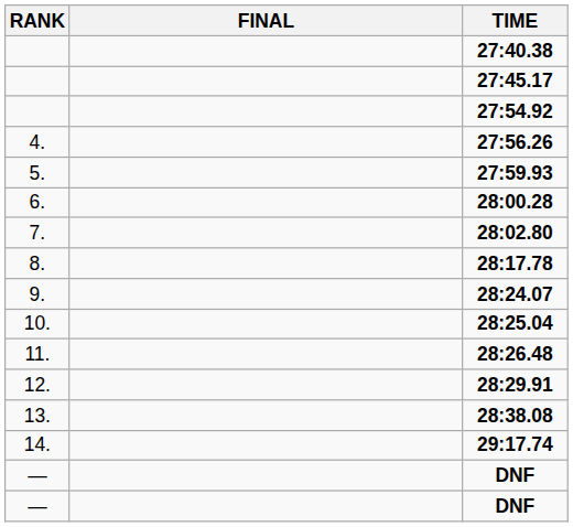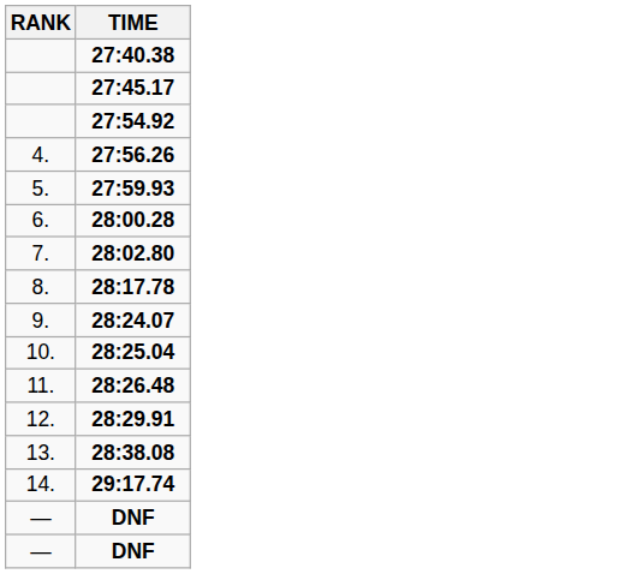 <table class="wikitable" style="border-collapse: collapse; font-size: 90%;">
 <tr>
 <th>RANK</th>
-<th style="width: 20em">FINAL</th>
 <th style="width: 5em">TIME</th>
 </tr>
 <tr>
 <td align="center"></td>
-<td></td>
 <td align="center"><strong>27:40.38</strong></td>
 </tr>
 <tr>
 <td align="center"></td>
-<td></td>
 <td align="center"><strong>27:45.17</strong></td>
 </tr>
 <tr>
 <td align="center"></td>
-<td></td>
 <td align="center"><strong>27:54.92</strong></td>
 </tr>
 <tr>
 <td align="center">4.</td>
-<td></td>
 <td align="center"><strong>27:56.26</strong></td>
 </tr>
 <tr>
 <td align="center">5.</td>
-<td></td>
 <td align="center"><strong>27:59.93</strong></td>
 </tr>
 <tr>
 <td align="center">6.</td>
-<td></td>
 <td align="center"><strong>28:00.28</strong></td>
 </tr>
 <tr>
 <td align="center">7.</td>
-<td></td>
 <td align="center"><strong>28:02.80</strong></td>
 </tr>
 <tr>
 <td align="center">8.</td>
-<td></td>
 <td align="center"><strong>28:17.78</strong></td>
 </tr>
 <tr>
 <td align="center">9.</td>
-<td></td>
 <td align="center"><strong>28:24.07</strong></td>
 </tr>
 <tr>
 <td align="center">10.</td>
-<td></td>
 <td align="center"><strong>28:25.04</strong></td>
 </tr>
 <tr>
 <td align="center">11.</td>
-<td></td>
 <td align="center"><strong>28:26.48</strong></td>
 </tr>
 <tr>
 <td align="center">12.</td>
-<td></td>
 <td align="center"><strong>28:29.91</strong></td>
 </tr>
 <tr>
 <td align="center">13.</td>
-<td></td>
 <td align="center"><strong>28:38.08</strong></td>
 </tr>
 <tr>
 <td align="center">14.</td>
-<td></td>
 <td align="center"><strong>29:17.74</strong></td>
 </tr>
 <tr>
 <td align="center">—</td>
-<td></td>
 <td align="center"><strong>DNF</strong></td>
 </tr>
 <tr>
 <td align="center">—</td>
-<td></td>
 <td align="center"><strong>DNF</strong></td>
 </tr>
 </table>
